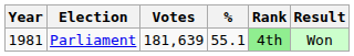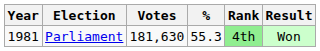 <table class="wikitable" style="text-align:center;">
 <tr>
 <th>Year</th>
 <th>Election</th>
 <th>Votes</th>
 <th>%</th>
 <th>Rank</th>
 <th>Result</th>
 </tr>
 <tr>
 <td>1981</td>
 <td><a href='#'>Parliament</a></td>
-<td>181,639</td>
-<td>55.1</td>
+<td>181,630</td>
+<td>55.3</td>
 <td style="background: lightgreen;">4th</td>
 <td style="background-color:#CCFFCC">Won</td>
 </tr>
 </table>
